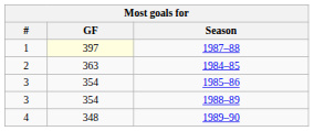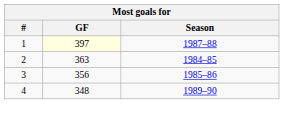 <table class="wikitable" style="text-align: center; font-size: 95%" width="70%">
 <tr>
 <th colspan="3">Most goals for</th>
 </tr>
 <tr>
 <th>#</th>
 <th>GF</th>
 <th>Season</th>
 </tr>
 <tr>
 <td>1</td>
 <td style="background: lightyellow;">397</td>
 <td><a href='#'>1987–88</a></td>
 </tr>
 <tr>
 <td>2</td>
 <td>363</td>
 <td><a href='#'>1984–85</a></td>
 </tr>
 <tr>
 <td>3</td>
-<td>354</td>
+<td>356</td>
 <td><a href='#'>1985–86</a></td>
-</tr>
-<tr>
-<td>3</td>
-<td>354</td>
-<td><a href='#'>1988–89</a></td>
 </tr>
 <tr>
 <td>4</td>
 <td>348</td>
 <td><a href='#'>1989–90</a></td>
 </tr>
 </table>
